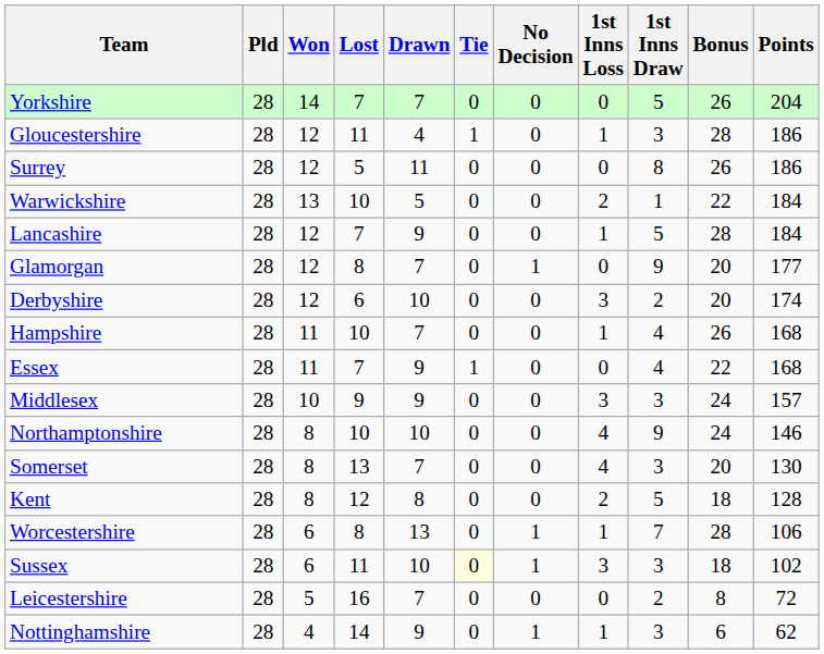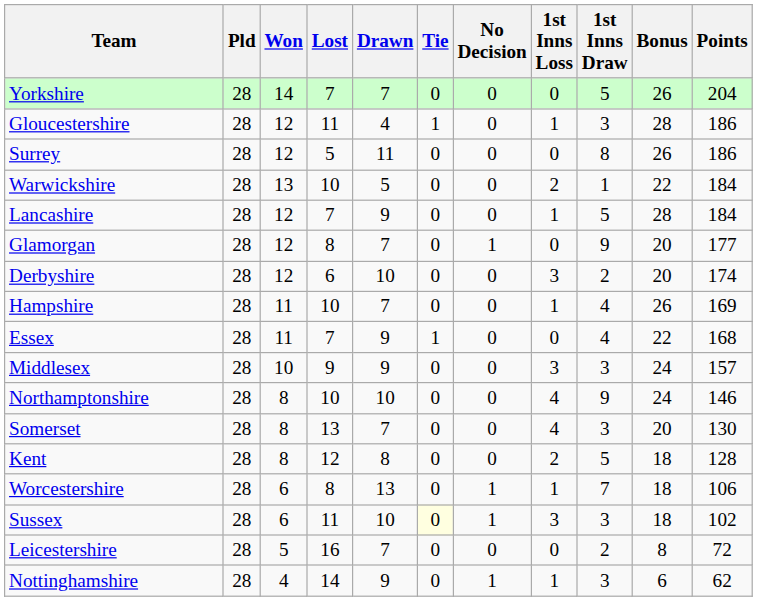 <table class="wikitable" style="text-align:center;">
 <tr>
 <th width=175>Team</th>
 <th width=20 abbr="Played">Pld</th>
 <th width=20 abbr="Won"><a href='#'>Won</a></th>
 <th width=20 abbr="Lost"><a href='#'>Lost</a></th>
 <th width=20 abbr="Drawn"><a href='#'>Drawn</a></th>
 <th width=20 abbr="Tie"><a href='#'>Tie</a></th>
 <th width=20 abbr="ND">No Decision</th>
 <th width=20 abbr="1st L">1st Inns Loss</th>
 <th width=20 abbr="1st D">1st Inns Draw</th>
 <th width=20 abbr="Bonus Points">Bonus</th>
 <th width=20 abbr="Points">Points</th>
 </tr>
 <tr style="background:#ccffcc;">
 <td style="text-align:left;"><a href='#'>Yorkshire</a></td>
 <td>28</td>
 <td>14</td>
 <td>7</td>
 <td>7</td>
 <td>0</td>
 <td>0</td>
 <td>0</td>
 <td>5</td>
 <td>26</td>
 <td>204</td>
 </tr>
 <tr>
 <td style="text-align:left;"><a href='#'>Gloucestershire</a></td>
 <td>28</td>
 <td>12</td>
 <td>11</td>
 <td>4</td>
 <td>1</td>
 <td>0</td>
 <td>1</td>
 <td>3</td>
 <td>28</td>
 <td>186</td>
 </tr>
 <tr>
 <td style="text-align:left;"><a href='#'>Surrey</a></td>
 <td>28</td>
 <td>12</td>
 <td>5</td>
 <td>11</td>
 <td>0</td>
 <td>0</td>
 <td>0</td>
 <td>8</td>
 <td>26</td>
 <td>186</td>
 </tr>
 <tr>
 <td style="text-align:left;"><a href='#'>Warwickshire</a></td>
 <td>28</td>
 <td>13</td>
 <td>10</td>
 <td>5</td>
 <td>0</td>
 <td>0</td>
 <td>2</td>
 <td>1</td>
 <td>22</td>
 <td>184</td>
 </tr>
 <tr>
 <td style="text-align:left;"><a href='#'>Lancashire</a></td>
 <td>28</td>
 <td>12</td>
 <td>7</td>
 <td>9</td>
 <td>0</td>
 <td>0</td>
 <td>1</td>
 <td>5</td>
 <td>28</td>
 <td>184</td>
 </tr>
 <tr>
 <td style="text-align:left;"><a href='#'>Glamorgan</a></td>
 <td>28</td>
 <td>12</td>
 <td>8</td>
 <td>7</td>
 <td>0</td>
 <td>1</td>
 <td>0</td>
 <td>9</td>
 <td>20</td>
 <td>177</td>
 </tr>
 <tr>
 <td style="text-align:left;"><a href='#'>Derbyshire</a></td>
 <td>28</td>
 <td>12</td>
 <td>6</td>
 <td>10</td>
 <td>0</td>
 <td>0</td>
 <td>3</td>
 <td>2</td>
 <td>20</td>
 <td>174</td>
 </tr>
 <tr>
 <td style="text-align:left;"><a href='#'>Hampshire</a></td>
 <td>28</td>
 <td>11</td>
 <td>10</td>
 <td>7</td>
 <td>0</td>
 <td>0</td>
 <td>1</td>
 <td>4</td>
 <td>26</td>
-<td>168</td>
+<td>169</td>
 </tr>
 <tr>
 <td style="text-align:left;"><a href='#'>Essex</a></td>
 <td>28</td>
 <td>11</td>
 <td>7</td>
 <td>9</td>
 <td>1</td>
 <td>0</td>
 <td>0</td>
 <td>4</td>
 <td>22</td>
 <td>168</td>
 </tr>
 <tr>
 <td style="text-align:left;"><a href='#'>Middlesex</a></td>
 <td>28</td>
 <td>10</td>
 <td>9</td>
 <td>9</td>
 <td>0</td>
 <td>0</td>
 <td>3</td>
 <td>3</td>
 <td>24</td>
 <td>157</td>
 </tr>
 <tr>
 <td style="text-align:left;"><a href='#'>Northamptonshire</a></td>
 <td>28</td>
 <td>8</td>
 <td>10</td>
 <td>10</td>
 <td>0</td>
 <td>0</td>
 <td>4</td>
 <td>9</td>
 <td>24</td>
 <td>146</td>
 </tr>
 <tr>
 <td style="text-align:left;"><a href='#'>Somerset</a></td>
 <td>28</td>
 <td>8</td>
 <td>13</td>
 <td>7</td>
 <td>0</td>
 <td>0</td>
 <td>4</td>
 <td>3</td>
 <td>20</td>
 <td>130</td>
 </tr>
 <tr>
 <td style="text-align:left;"><a href='#'>Kent</a></td>
 <td>28</td>
 <td>8</td>
 <td>12</td>
 <td>8</td>
 <td>0</td>
 <td>0</td>
 <td>2</td>
 <td>5</td>
 <td>18</td>
 <td>128</td>
 </tr>
 <tr>
 <td style="text-align:left;"><a href='#'>Worcestershire</a></td>
 <td>28</td>
 <td>6</td>
 <td>8</td>
 <td>13</td>
 <td>0</td>
 <td>1</td>
 <td>1</td>
 <td>7</td>
-<td>28</td>
+<td>18</td>
 <td>106</td>
 </tr>
 <tr>
 <td style="text-align:left;"><a href='#'>Sussex</a></td>
 <td>28</td>
 <td>6</td>
 <td>11</td>
 <td>10</td>
 <td style="background: lightyellow;">0</td>
 <td>1</td>
 <td>3</td>
 <td>3</td>
 <td>18</td>
 <td>102</td>
 </tr>
 <tr>
 <td style="text-align:left;"><a href='#'>Leicestershire</a></td>
 <td>28</td>
 <td>5</td>
 <td>16</td>
 <td>7</td>
 <td>0</td>
 <td>0</td>
 <td>0</td>
 <td>2</td>
 <td>8</td>
 <td>72</td>
 </tr>
 <tr>
 <td style="text-align:left;"><a href='#'>Nottinghamshire</a></td>
 <td>28</td>
 <td>4</td>
 <td>14</td>
 <td>9</td>
 <td>0</td>
 <td>1</td>
 <td>1</td>
 <td>3</td>
 <td>6</td>
 <td>62</td>
 </tr>
 </table>
